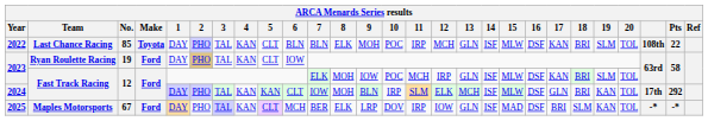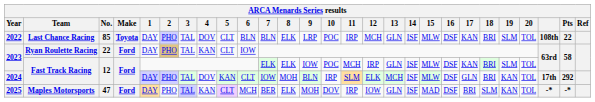 <table class="wikitable" style="text-align:center; font-size:75%">
 <tr>
 <th colspan=27><a href='#'>ARCA Menards Series</a> results</th>
 </tr>
 <tr>
 <th>Year</th>
 <th>Team</th>
 <th>No.</th>
 <th>Make</th>
 <th>1</th>
 <th>2</th>
 <th>3</th>
 <th>4</th>
 <th>5</th>
 <th>6</th>
 <th>7</th>
 <th>8</th>
 <th>9</th>
 <th>10</th>
 <th>11</th>
 <th>12</th>
 <th>13</th>
 <th>14</th>
 <th>15</th>
 <th>16</th>
 <th>17</th>
 <th>18</th>
 <th>19</th>
 <th>20</th>
 <th></th>
 <th>Pts</th>
 <th>Ref</th>
 </tr>
 <tr>
 <th><a href='#'>2022</a></th>
 <th><a href='#'>Last Chance Racing</a></th>
 <th>85</th>
 <th><a href='#'>Toyota</a></th>
 <td><a href='#'>DAY</a></td>
 <td style="background:#CFCFFF;"><a href='#'>PHO</a><br></td>
 <td><a href='#'>TAL</a></td>
-<td><a href='#'>KAN</a></td>
+<td><a href='#'>DOV</a></td>
 <td><a href='#'>CLT</a></td>
 <td><a href='#'>BLN</a></td>
 <td><a href='#'>BLN</a></td>
 <td><a href='#'>ELK</a></td>
-<td><a href='#'>MOH</a></td>
+<td><a href='#'>LRP</a></td>
 <td><a href='#'>POC</a></td>
 <td><a href='#'>IRP</a></td>
 <td><a href='#'>MCH</a></td>
 <td><a href='#'>GLN</a></td>
 <td><a href='#'>ISF</a></td>
 <td><a href='#'>MLW</a></td>
 <td><a href='#'>DSF</a></td>
 <td><a href='#'>KAN</a></td>
 <td><a href='#'>BRI</a></td>
 <td><a href='#'>SLM</a></td>
 <td><a href='#'>TOL</a></td>
 <th>108th</th>
 <th>22</th>
 <th></th>
 </tr>
 <tr>
 <th rowspan=2><a href='#'>2023</a></th>
 <th><a href='#'>Ryan Roulette Racing</a></th>
-<th>19</th>
+<th>22</th>
 <th><a href='#'>Ford</a></th>
 <td><a href='#'>DAY</a></td>
 <td style="background:#DFC484;"><a href='#'>PHO</a><br></td>
 <td><a href='#'>TAL</a></td>
 <td><a href='#'>KAN</a></td>
 <td><a href='#'>CLT</a></td>
 <td><a href='#'>IOW</a></td>
 <td colspan=14></td>
 <th rowspan=2>63rd</th>
 <th rowspan=2>58</th>
 <th rowspan=2></th>
 </tr>
 <tr>
 <th rowspan=2><a href='#'>Fast Track Racing</a></th>
 <th rowspan=2>12</th>
 <th rowspan=2><a href='#'>Ford</a></th>
 <td colspan=6></td>
 <td style="background:#DFFFDF;"><a href='#'>ELK</a><br></td>
-<td><a href='#'>MOH</a></td>
+<td><a href='#'>ELK</a></td>
 <td><a href='#'>IOW</a></td>
 <td><a href='#'>POC</a></td>
 <td><a href='#'>MCH</a></td>
 <td><a href='#'>IRP</a></td>
 <td><a href='#'>GLN</a></td>
 <td><a href='#'>ISF</a></td>
 <td><a href='#'>MLW</a></td>
 <td><a href='#'>DSF</a></td>
 <td><a href='#'>KAN</a></td>
 <td style="background:#DFFFDF;"><a href='#'>BRI</a><br></td>
 <td><a href='#'>SLM</a></td>
 <td><a href='#'>TOL</a></td>
 </tr>
 <tr>
 <th><a href='#'>2024</a></th>
 <td style="background:#CFCFFF;"><a href='#'>DAY</a><br></td>
 <td style="background:#CFCFFF;"><a href='#'>PHO</a><br></td>
 <td style="background:#DFFFDF;"><a href='#'>TAL</a><br></td>
-<td><a href='#'>KAN</a></td>
+<td><a href='#'>DOV</a></td>
 <td style="background:#DFFFDF;"><a href='#'>KAN</a><br></td>
 <td style="background:#DFFFDF;"><a href='#'>CLT</a><br></td>
 <td style="background:#DFFFDF;"><a href='#'>IOW</a><br></td>
 <td><a href='#'>MOH</a></td>
 <td style="background:#DFFFDF;"><a href='#'>BLN</a><br></td>
 <td><a href='#'>IRP</a></td>
 <td style="background:#FFDF9F;"><a href='#'>SLM</a><br></td>
 <td style="background:#DFFFDF;"><a href='#'>ELK</a><br></td>
 <td style="background:#DFFFDF;"><a href='#'>MCH</a><br></td>
 <td><a href='#'>ISF</a></td>
 <td style="background:#DFFFDF;"><a href='#'>MLW</a><br></td>
 <td><a href='#'>DSF</a></td>
 <td><a href='#'>GLN</a></td>
 <td><a href='#'>BRI</a></td>
 <td><a href='#'>KAN</a></td>
 <td><a href='#'>TOL</a></td>
 <th>17th</th>
 <th>292</th>
 <th></th>
 </tr>
 <tr>
 <th><a href='#'>2025</a></th>
 <th><a href='#'>Maples Motorsports</a></th>
-<th>67</th>
+<th>47</th>
 <th><a href='#'>Ford</a></th>
 <td style="background:#FFDF9F;"><a href='#'>DAY</a><br></td>
 <td><a href='#'>PHO</a></td>
 <td style="background:#CFCFFF;"><a href='#'>TAL</a><br></td>
 <td><a href='#'>KAN</a></td>
 <td style="background:#EFCFFF;"><a href='#'>CLT</a><br></td>
 <td><a href='#'>MCH</a></td>
 <td><a href='#'>BER</a></td>
 <td><a href='#'>ELK</a></td>
-<td><a href='#'>LRP</a></td>
+<td><a href='#'>MOH</a></td>
 <td><a href='#'>DOV</a></td>
 <td><a href='#'>IRP</a></td>
 <td><a href='#'>IOW</a></td>
 <td><a href='#'>GLN</a></td>
 <td><a href='#'>ISF</a></td>
 <td><a href='#'>MAD</a></td>
 <td><a href='#'>DSF</a></td>
 <td><a href='#'>BRI</a></td>
 <td><a href='#'>SLM</a></td>
 <td><a href='#'>KAN</a></td>
 <td><a href='#'>TOL</a></td>
 <th>-*</th>
 <th>-*</th>
 <th></th>
 </tr>
 </table>
